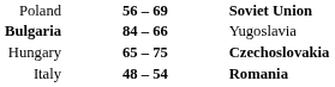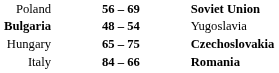 <table width=75% cellspacing=1>
 <tr>
 <th width=25%></th>
 <th width=25%></th>
 <th width=25%></th>
 </tr>
 <tr style=font-size:90%>
 <td align=right>Poland</td>
 <td align=center><strong>56 – 69</strong></td>
 <td><strong>Soviet Union</strong></td>
 </tr>
 <tr style=font-size:90%>
 <td align=right><strong>Bulgaria</strong></td>
-<td align=center><strong>84 – 66</strong></td>
+<td align=center><strong>48 – 54</strong></td>
 <td>Yugoslavia</td>
 </tr>
 <tr style=font-size:90%>
 <td align=right>Hungary</td>
 <td align=center><strong>65 – 75</strong></td>
 <td><strong>Czechoslovakia</strong></td>
 </tr>
 <tr style=font-size:90%>
 <td align=right>Italy</td>
-<td align=center><strong>48 – 54</strong></td>
+<td align=center><strong>84 – 66</strong></td>
 <td><strong>Romania</strong></td>
 </tr>
 </table>
